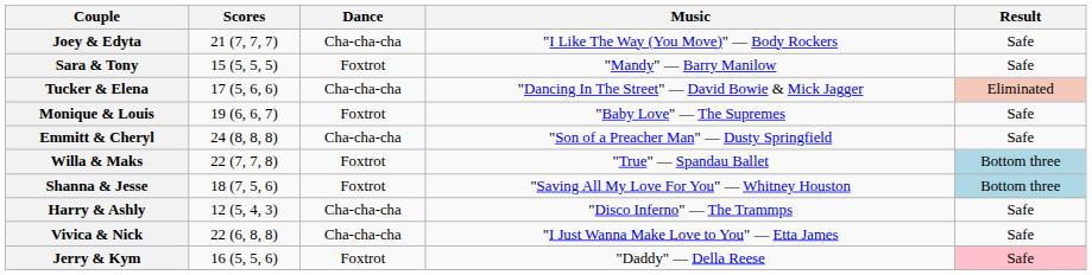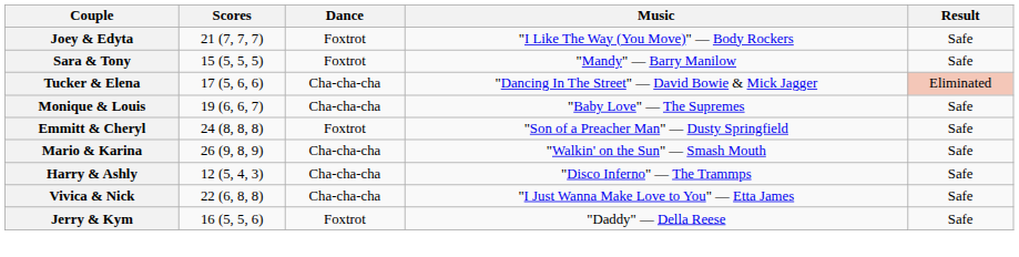 <table class="wikitable sortable" style="text-align:center; width:90%">
 <tr>
 <th scope="col">Couple</th>
 <th scope="col">Scores</th>
 <th scope="col" class="unsortable">Dance</th>
 <th scope="col" class="unsortable">Music</th>
 <th scope="col" class="unsortable">Result</th>
 </tr>
 <tr>
 <th scope="row">Joey & Edyta</th>
 <td>21 (7, 7, 7)</td>
-<td>Cha-cha-cha</td>
+<td>Foxtrot</td>
 <td>"<a href='#'>I Like The Way (You Move)</a>" — <a href='#'>Body Rockers</a></td>
 <td>Safe</td>
 </tr>
 <tr>
 <th scope="row">Sara & Tony</th>
 <td>15 (5, 5, 5)</td>
 <td>Foxtrot</td>
 <td>"<a href='#'>Mandy</a>" — <a href='#'>Barry Manilow</a></td>
 <td>Safe</td>
 </tr>
 <tr>
 <th scope="row">Tucker & Elena</th>
 <td>17 (5, 6, 6)</td>
 <td>Cha-cha-cha</td>
 <td>"<a href='#'>Dancing In The Street</a>" — <a href='#'>David Bowie</a> & <a href='#'>Mick Jagger</a></td>
 <td bgcolor=f4c7b8>Eliminated</td>
 </tr>
 <tr>
 <th scope="row">Monique & Louis</th>
 <td>19 (6, 6, 7)</td>
-<td>Foxtrot</td>
+<td>Cha-cha-cha</td>
 <td>"<a href='#'>Baby Love</a>" — <a href='#'>The Supremes</a></td>
 <td>Safe</td>
 </tr>
 <tr>
 <th scope="row">Emmitt & Cheryl</th>
 <td>24 (8, 8, 8)</td>
-<td>Cha-cha-cha</td>
+<td>Foxtrot</td>
 <td>"<a href='#'>Son of a Preacher Man</a>" — <a href='#'>Dusty Springfield</a></td>
 <td>Safe</td>
 </tr>
 <tr>
-<th scope="row">Willa & Maks</th>
-<td>22 (7, 7, 8)</td>
-<td>Foxtrot</td>
-<td>"<a href='#'>True</a>" — <a href='#'>Spandau Ballet</a></td>
-<td bgcolor=lightblue>Bottom three</td>
-</tr>
-<tr>
-<th scope="row">Shanna & Jesse</th>
-<td>18 (7, 5, 6)</td>
-<td>Foxtrot</td>
-<td>"<a href='#'>Saving All My Love For You</a>" — <a href='#'>Whitney Houston</a></td>
-<td bgcolor=lightblue>Bottom three</td>
+<th scope="row">Mario & Karina</th>
+<td>26 (9, 8, 9)</td>
+<td>Cha-cha-cha</td>
+<td>"<a href='#'>Walkin' on the Sun</a>" — <a href='#'>Smash Mouth</a></td>
+<td>Safe</td>
 </tr>
 <tr>
 <th scope="row">Harry & Ashly</th>
 <td>12 (5, 4, 3)</td>
 <td>Cha-cha-cha</td>
 <td>"<a href='#'>Disco Inferno</a>" — <a href='#'>The Trammps</a></td>
 <td>Safe</td>
 </tr>
 <tr>
 <th scope="row">Vivica & Nick</th>
 <td>22 (6, 8, 8)</td>
 <td>Cha-cha-cha</td>
 <td>"<a href='#'>I Just Wanna Make Love to You</a>" — <a href='#'>Etta James</a></td>
 <td>Safe</td>
 </tr>
 <tr>
 <th scope="row">Jerry & Kym</th>
 <td>16 (5, 5, 6)</td>
 <td>Foxtrot</td>
 <td>"Daddy" — <a href='#'>Della Reese</a></td>
-<td style="background: pink;">Safe</td>
+<td>Safe</td>
 </tr>
 </table>
